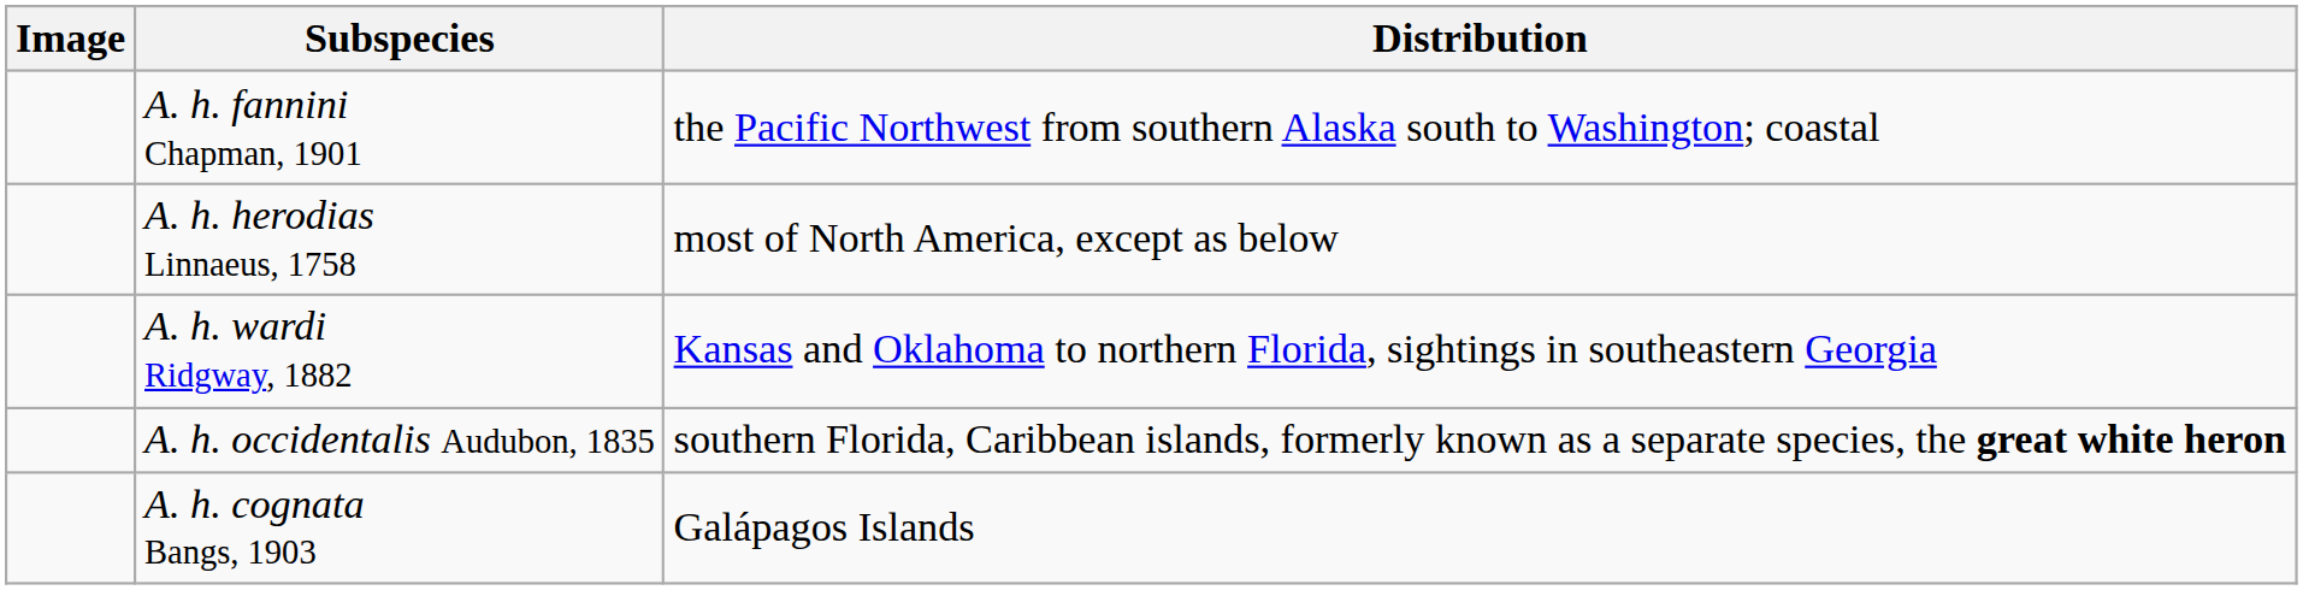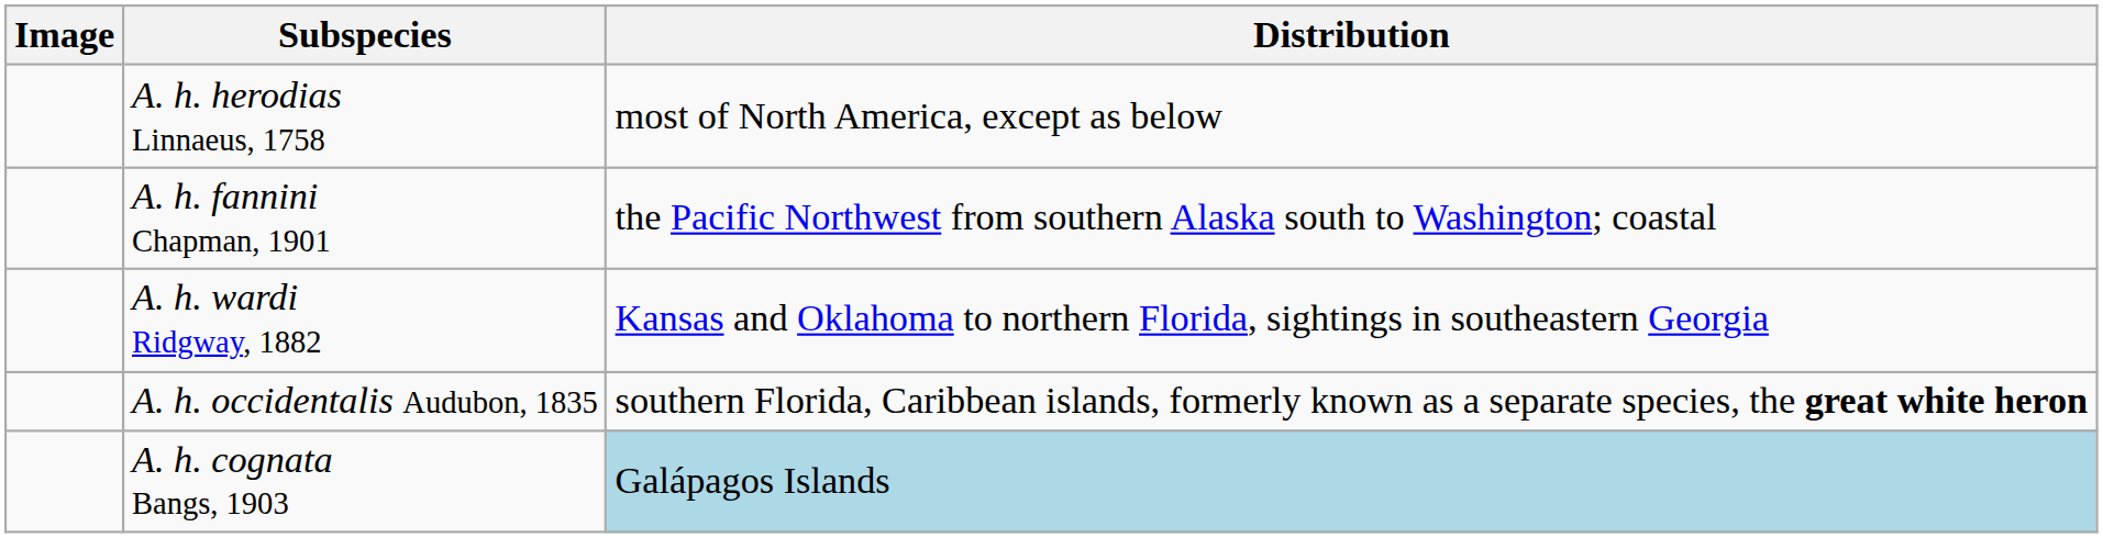 <table class="wikitable ">
 <tr>
 <th>Image</th>
 <th>Subspecies</th>
 <th>Distribution</th>
 </tr>
 <tr>
 <td></td>
-<td><em>A. h. fannini</em><br><small>Chapman, 1901</small></td>
-<td>the <a href='#'>Pacific Northwest</a> from southern <a href='#'>Alaska</a> south to <a href='#'>Washington</a>; coastal</td>
+<td><em>A. h. herodias</em><br><small>Linnaeus, 1758</small></td>
+<td>most of North America, except as below</td>
 </tr>
 <tr>
 <td></td>
-<td><em>A. h. herodias</em><br><small>Linnaeus, 1758</small></td>
-<td>most of North America, except as below</td>
+<td><em>A. h. fannini</em><br><small>Chapman, 1901</small></td>
+<td>the <a href='#'>Pacific Northwest</a> from southern <a href='#'>Alaska</a> south to <a href='#'>Washington</a>; coastal</td>
 </tr>
 <tr>
 <td></td>
 <td><em>A. h. wardi</em><br><small><a href='#'>Ridgway</a>, 1882</small></td>
 <td><a href='#'>Kansas</a> and <a href='#'>Oklahoma</a> to northern <a href='#'>Florida</a>, sightings in southeastern <a href='#'>Georgia</a></td>
 </tr>
 <tr>
 <td></td>
 <td><em>A. h. occidentalis</em> <small>Audubon, 1835</small></td>
 <td>southern Florida, Caribbean islands, formerly known as a separate species, the <strong>great white heron</strong></td>
 </tr>
 <tr>
 <td></td>
 <td><em>A. h. cognata</em><br><small>Bangs, 1903</small></td>
-<td>Galápagos Islands</td>
+<td style="background: lightblue;">Galápagos Islands</td>
 </tr>
 </table>
